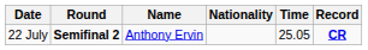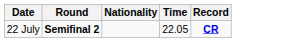 <table class="wikitable" style="text-align:center">
 <tr>
 <th>Date</th>
 <th>Round</th>
-<th>Name</th>
 <th>Nationality</th>
 <th>Time</th>
 <th>Record</th>
 </tr>
 <tr>
 <td>22 July</td>
 <td><strong>Semifinal 2</strong></td>
-<td align="left"><a href='#'>Anthony Ervin</a></td>
 <td align="left"></td>
-<td>25.05</td>
+<td>22.05</td>
 <td><strong><a href='#'>CR</a></strong></td>
 </tr>
 </table>
